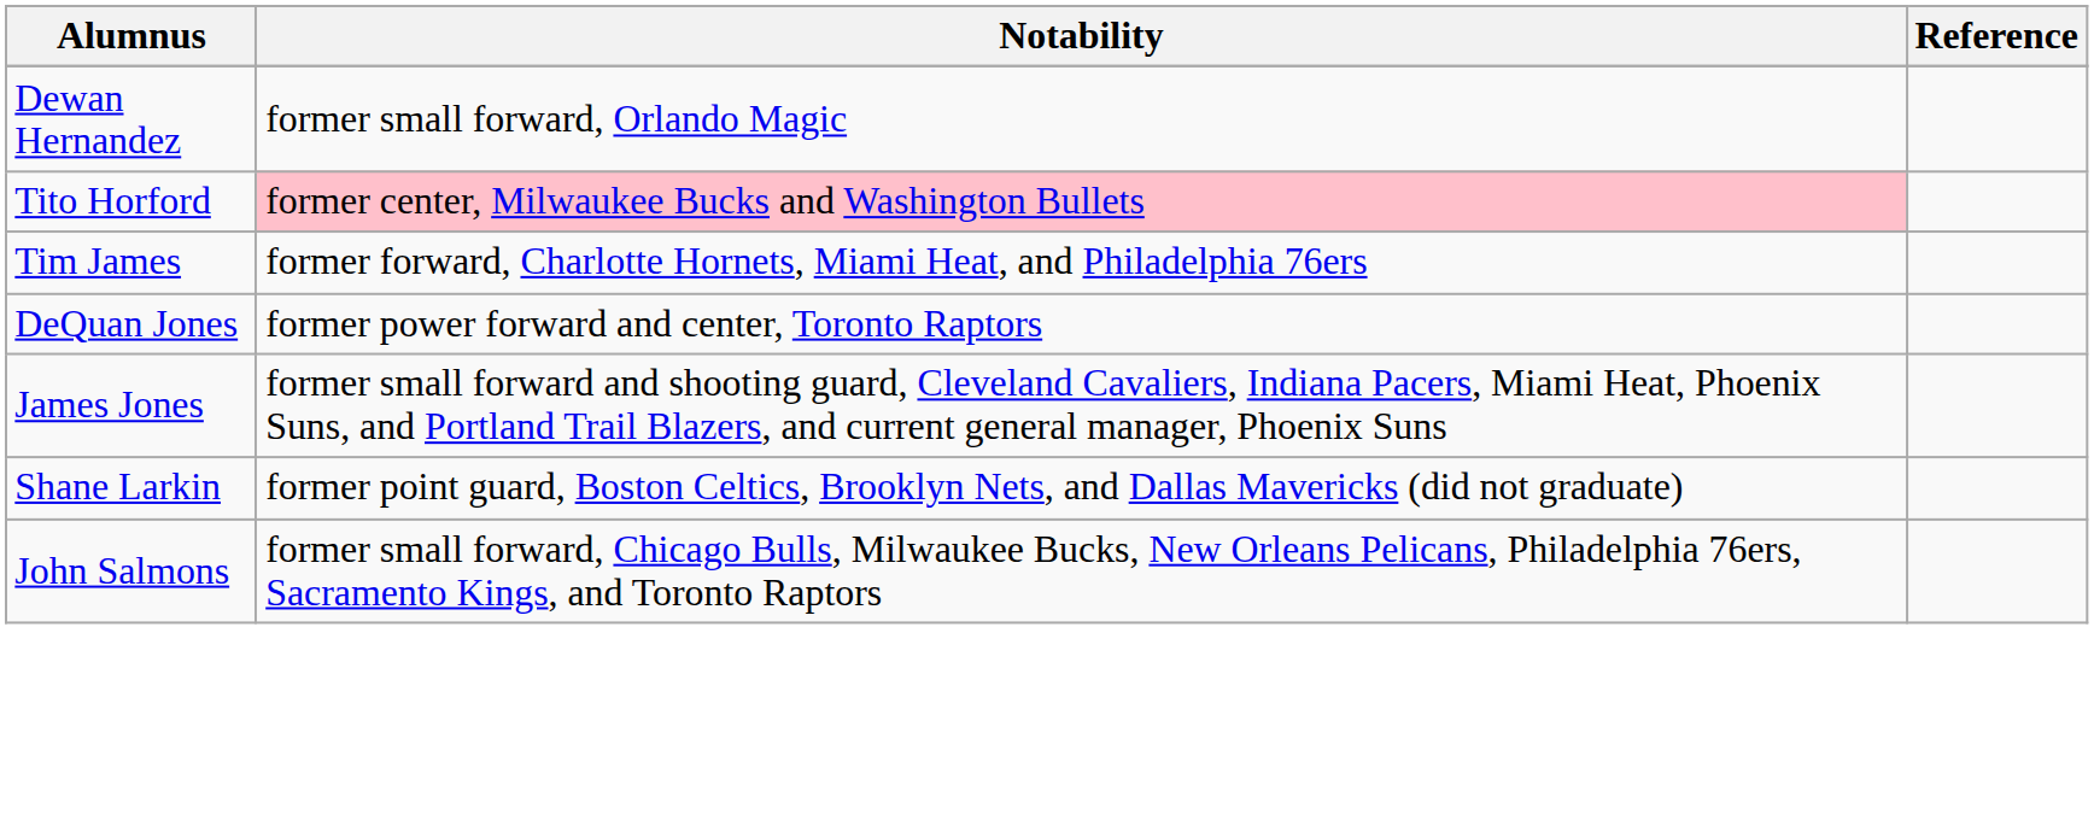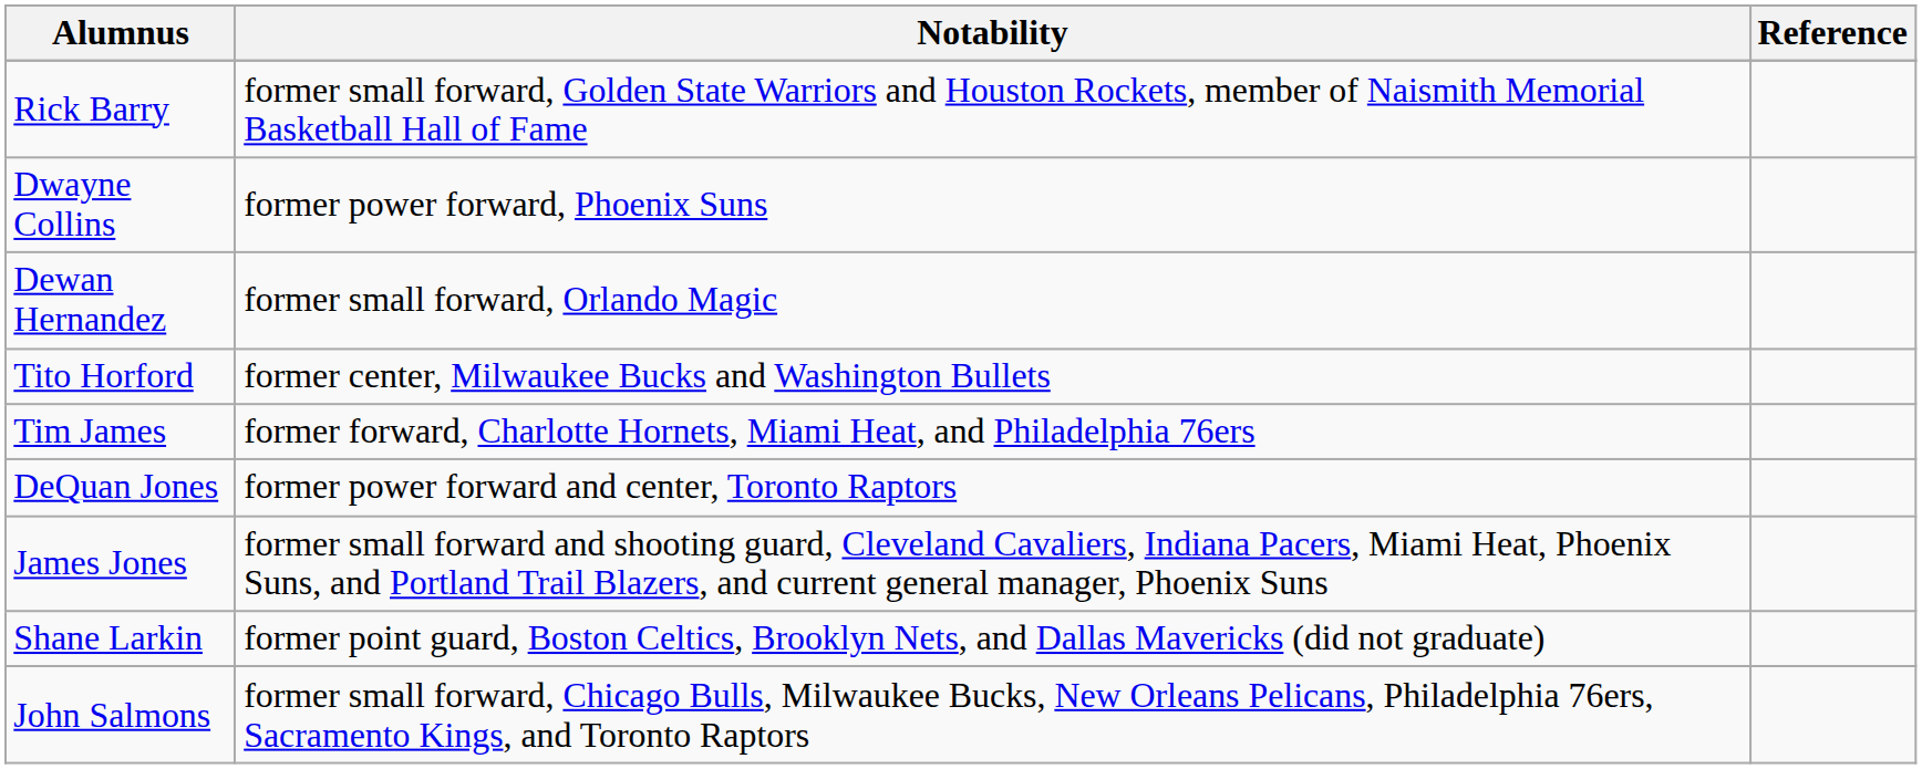 <table class="wikitable">
 <tr>
 <th>Alumnus</th>
 <th>Notability</th>
 <th>Reference</th>
 </tr>
 <tr>
 </tr>
 <tr>
+<td><a href='#'>Rick Barry</a></td>
+<td>former small forward, <a href='#'>Golden State Warriors</a> and <a href='#'>Houston Rockets</a>, member of <a href='#'>Naismith Memorial Basketball Hall of Fame</a></td>
+<td></td>
+</tr>
+<tr>
+<td><a href='#'>Dwayne Collins</a></td>
+<td>former power forward, <a href='#'>Phoenix Suns</a></td>
+<td></td>
+</tr>
+<tr>
 <td><a href='#'>Dewan Hernandez</a></td>
 <td>former small forward, <a href='#'>Orlando Magic</a></td>
 <td></td>
 </tr>
 <tr>
 <td><a href='#'>Tito Horford</a></td>
-<td style="background: pink;">former center, <a href='#'>Milwaukee Bucks</a> and <a href='#'>Washington Bullets</a></td>
+<td>former center, <a href='#'>Milwaukee Bucks</a> and <a href='#'>Washington Bullets</a></td>
 <td></td>
 </tr>
 <tr>
 <td><a href='#'>Tim James</a></td>
 <td>former forward, <a href='#'>Charlotte Hornets</a>, <a href='#'>Miami Heat</a>, and <a href='#'>Philadelphia 76ers</a></td>
 <td></td>
 </tr>
 <tr>
 <td><a href='#'>DeQuan Jones</a></td>
 <td>former power forward and center, <a href='#'>Toronto Raptors</a></td>
 </tr>
 <tr>
 <td><a href='#'>James Jones</a></td>
 <td>former small forward and shooting guard, <a href='#'>Cleveland Cavaliers</a>, <a href='#'>Indiana Pacers</a>, Miami Heat, Phoenix Suns, and <a href='#'>Portland Trail Blazers</a>, and current general manager, Phoenix Suns</td>
 <td></td>
 </tr>
 <tr>
 <td><a href='#'>Shane Larkin</a></td>
 <td>former point guard, <a href='#'>Boston Celtics</a>, <a href='#'>Brooklyn Nets</a>, and <a href='#'>Dallas Mavericks</a> (did not graduate)</td>
 <td></td>
 </tr>
 <tr>
 <td><a href='#'>John Salmons</a></td>
 <td>former small forward, <a href='#'>Chicago Bulls</a>, Milwaukee Bucks, <a href='#'>New Orleans Pelicans</a>, Philadelphia 76ers, <a href='#'>Sacramento Kings</a>, and Toronto Raptors</td>
 <td></td>
 </tr>
 </table>
